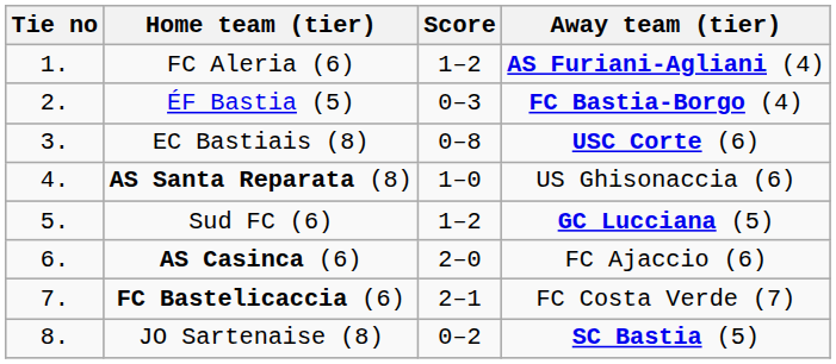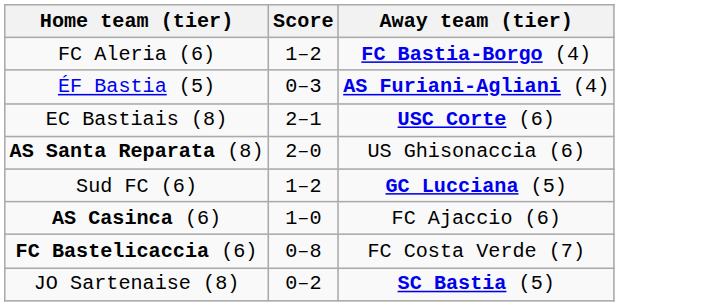 <table class="wikitable" style="text-align: center">
 <tr>
-<th>Tie no</th>
 <th>Home team (tier)</th>
 <th>Score</th>
 <th>Away team (tier)</th>
 </tr>
 <tr>
-<td>1.</td>
 <td>FC Aleria (6)</td>
 <td>1–2</td>
+<td><strong><a href='#'>FC Bastia-Borgo</a></strong> (4)</td>
+</tr>
+<tr>
+<td><a href='#'>ÉF Bastia</a> (5)</td>
+<td>0–3</td>
 <td><strong><a href='#'>AS Furiani-Agliani</a></strong> (4)</td>
 </tr>
 <tr>
-<td>2.</td>
-<td><a href='#'>ÉF Bastia</a> (5)</td>
-<td>0–3</td>
-<td><strong><a href='#'>FC Bastia-Borgo</a></strong> (4)</td>
-</tr>
-<tr>
-<td>3.</td>
 <td>EC Bastiais (8)</td>
-<td>0–8</td>
+<td>2–1</td>
 <td><strong><a href='#'>USC Corte</a></strong> (6)</td>
 </tr>
 <tr>
-<td>4.</td>
 <td><strong>AS Santa Reparata</strong> (8)</td>
-<td>1–0</td>
+<td>2–0</td>
 <td>US Ghisonaccia (6)</td>
 </tr>
 <tr>
-<td>5.</td>
 <td>Sud FC (6)</td>
 <td>1–2</td>
 <td><strong><a href='#'>GC Lucciana</a></strong> (5)</td>
 </tr>
 <tr>
-<td>6.</td>
 <td><strong>AS Casinca</strong> (6)</td>
-<td>2–0</td>
+<td>1–0</td>
 <td>FC Ajaccio (6)</td>
 </tr>
 <tr>
-<td>7.</td>
 <td><strong>FC Bastelicaccia</strong> (6)</td>
-<td>2–1</td>
+<td>0–8</td>
 <td>FC Costa Verde (7)</td>
 </tr>
 <tr>
-<td>8.</td>
 <td>JO Sartenaise (8)</td>
 <td>0–2</td>
 <td><strong><a href='#'>SC Bastia</a></strong> (5)</td>
 </tr>
 </table>
